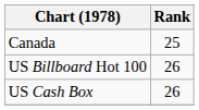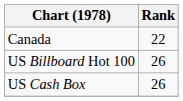 <table class="wikitable sortable">
 <tr>
 <th>Chart (1978)</th>
 <th style="text-align:center;">Rank</th>
 </tr>
 <tr>
 <td>Canada </td>
-<td style="text-align:center;">25</td>
+<td style="text-align:center;">22</td>
 </tr>
 <tr>
 <td>US <em>Billboard</em> Hot 100</td>
 <td style="text-align:center;">26</td>
 </tr>
 <tr>
 <td>US <em>Cash Box</em> </td>
 <td style="text-align:center;">26</td>
 </tr>
 <tr>
 </tr>
 </table>
